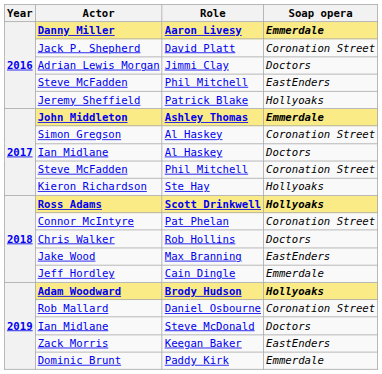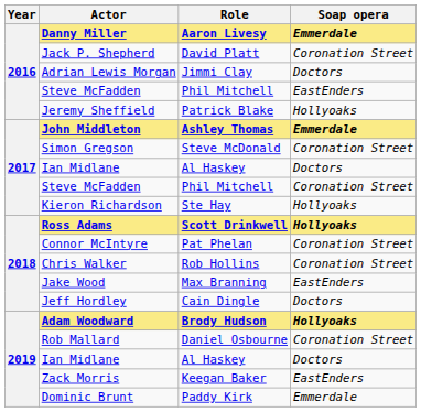 <table class="sortable wikitable">
 <tr>
 <th scope="col">Year</th>
 <th scope="col">Actor</th>
 <th scope="col">Role</th>
 <th scope="col">Soap opera</th>
 </tr>
 <tr>
 <th scope="row" rowspan="5" style="text-align:center"><a href='#'>2016</a></th>
 <td style="background:#FAEB86;"><strong><a href='#'>Danny Miller</a></strong></td>
 <td style="background:#FAEB86;"><strong><a href='#'>Aaron Livesy</a></strong></td>
 <td style="background:#FAEB86;"><strong><em>Emmerdale</em></strong></td>
 </tr>
 <tr>
 <td><a href='#'>Jack P. Shepherd</a></td>
 <td><a href='#'>David Platt</a></td>
 <td><em>Coronation Street</em></td>
 </tr>
 <tr>
 <td><a href='#'>Adrian Lewis Morgan</a></td>
 <td><a href='#'>Jimmi Clay</a></td>
 <td><em>Doctors</em></td>
 </tr>
 <tr>
 <td><a href='#'>Steve McFadden</a></td>
 <td><a href='#'>Phil Mitchell</a></td>
 <td><em>EastEnders</em></td>
 </tr>
 <tr>
 <td><a href='#'>Jeremy Sheffield</a></td>
 <td><a href='#'>Patrick Blake</a></td>
 <td><em>Hollyoaks</em></td>
 </tr>
 <tr>
 <th scope="row" rowspan="5" style="text-align:center"><a href='#'>2017</a></th>
 <td style="background:#FAEB86;"><strong><a href='#'>John Middleton</a></strong></td>
 <td style="background:#FAEB86;"><strong><a href='#'>Ashley Thomas</a></strong></td>
 <td style="background:#FAEB86;"><strong><em>Emmerdale</em></strong></td>
 </tr>
 <tr>
 <td><a href='#'>Simon Gregson</a></td>
-<td><a href='#'>Al Haskey</a></td>
+<td><a href='#'>Steve McDonald</a></td>
 <td><em>Coronation Street</em></td>
 </tr>
 <tr>
 <td><a href='#'>Ian Midlane</a></td>
 <td><a href='#'>Al Haskey</a></td>
 <td><em>Doctors</em></td>
 </tr>
 <tr>
 <td><a href='#'>Steve McFadden</a></td>
 <td><a href='#'>Phil Mitchell</a></td>
 <td><em>Coronation Street</em></td>
 </tr>
 <tr>
 <td><a href='#'>Kieron Richardson</a></td>
 <td><a href='#'>Ste Hay</a></td>
 <td><em>Hollyoaks</em></td>
 </tr>
 <tr>
 <th scope="row" rowspan="5" style="text-align:center"><a href='#'>2018</a></th>
 <td style="background:#FAEB86;"><strong><a href='#'>Ross Adams</a></strong></td>
 <td style="background:#FAEB86;"><strong><a href='#'>Scott Drinkwell</a></strong></td>
 <td style="background:#FAEB86;"><strong><em>Hollyoaks</em></strong></td>
 </tr>
 <tr>
 <td><a href='#'>Connor McIntyre</a></td>
 <td><a href='#'>Pat Phelan</a></td>
 <td><em>Coronation Street</em></td>
 </tr>
 <tr>
 <td><a href='#'>Chris Walker</a></td>
 <td><a href='#'>Rob Hollins</a></td>
-<td><em>Doctors</em></td>
+<td><em>Coronation Street</em></td>
 </tr>
 <tr>
 <td><a href='#'>Jake Wood</a></td>
 <td><a href='#'>Max Branning</a></td>
 <td><em>EastEnders</em></td>
 </tr>
 <tr>
 <td><a href='#'>Jeff Hordley</a></td>
 <td><a href='#'>Cain Dingle</a></td>
-<td><em>Emmerdale</em></td>
+<td><em>Doctors</em></td>
 </tr>
 <tr>
 <th scope="row" rowspan="5" style="text-align:center"><a href='#'>2019</a></th>
 <td style="background:#FAEB86;"><strong><a href='#'>Adam Woodward</a></strong></td>
 <td style="background:#FAEB86;"><strong><a href='#'>Brody Hudson</a></strong></td>
 <td style="background:#FAEB86;"><strong><em>Hollyoaks</em></strong></td>
 </tr>
 <tr>
 <td><a href='#'>Rob Mallard</a></td>
 <td><a href='#'>Daniel Osbourne</a></td>
 <td><em>Coronation Street</em></td>
 </tr>
 <tr>
 <td><a href='#'>Ian Midlane</a></td>
-<td><a href='#'>Steve McDonald</a></td>
+<td><a href='#'>Al Haskey</a></td>
 <td><em>Doctors</em></td>
 </tr>
 <tr>
 <td><a href='#'>Zack Morris</a></td>
 <td><a href='#'>Keegan Baker</a></td>
 <td><em>EastEnders</em></td>
 </tr>
 <tr>
 <td><a href='#'>Dominic Brunt</a></td>
 <td><a href='#'>Paddy Kirk</a></td>
 <td><em>Emmerdale</em></td>
 </tr>
 </table>
